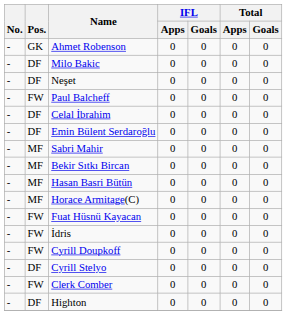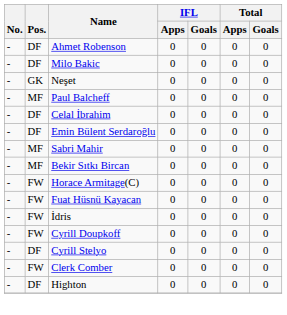 <table class="wikitable" style="text-align:center">
 <tr>
 <th rowspan="2" valign="bottom">No.</th>
 <th rowspan="2" valign="bottom">Pos.</th>
 <th rowspan="2">Name</th>
 <th colspan="2" width="85"><a href='#'>IFL</a></th>
 <th colspan="2" width="85">Total</th>
 </tr>
 <tr>
 <th>Apps</th>
 <th>Goals</th>
 <th>Apps</th>
 <th>Goals</th>
 </tr>
 <tr>
 <td align="left">-</td>
-<td align="left">GK</td>
+<td align="left">DF</td>
 <td align="left"> <a href='#'>Ahmet Robenson</a></td>
 <td>0</td>
 <td>0</td>
 <td>0</td>
 <td>0</td>
 </tr>
 <tr>
 <td align="left">-</td>
 <td align="left">DF</td>
 <td align="left"> <a href='#'>Milo Bakic</a></td>
 <td>0</td>
 <td>0</td>
 <td>0</td>
 <td>0</td>
 </tr>
 <tr>
 <td align="left">-</td>
-<td align="left">DF</td>
+<td align="left">GK</td>
 <td align="left"> Neşet</td>
 <td>0</td>
 <td>0</td>
 <td>0</td>
 <td>0</td>
 </tr>
 <tr>
 <td align="left">-</td>
-<td align="left">FW</td>
+<td align="left">MF</td>
 <td align="left"> <a href='#'>Paul Balcheff</a></td>
 <td>0</td>
 <td>0</td>
 <td>0</td>
 <td>0</td>
 </tr>
 <tr>
 <td align="left">-</td>
 <td align="left">DF</td>
 <td align="left"> <a href='#'>Celal İbrahim</a></td>
 <td>0</td>
 <td>0</td>
 <td>0</td>
 <td>0</td>
 </tr>
 <tr>
 <td align="left">-</td>
 <td align="left">DF</td>
 <td align="left"> <a href='#'>Emin Bülent Serdaroğlu</a></td>
 <td>0</td>
 <td>0</td>
 <td>0</td>
 <td>0</td>
 </tr>
 <tr>
 <td align="left">-</td>
 <td align="left">MF</td>
 <td align="left"> <a href='#'>Sabri Mahir</a></td>
 <td>0</td>
 <td>0</td>
 <td>0</td>
 <td>0</td>
 </tr>
 <tr>
 <td align="left">-</td>
 <td align="left">MF</td>
 <td align="left"> <a href='#'>Bekir Sıtkı Bircan</a></td>
 <td>0</td>
 <td>0</td>
 <td>0</td>
 <td>0</td>
 </tr>
 <tr>
 <td align="left">-</td>
-<td align="left">MF</td>
-<td align="left"> <a href='#'>Hasan Basri Bütün</a></td>
-<td>0</td>
-<td>0</td>
-<td>0</td>
-<td>0</td>
-</tr>
-<tr>
-<td align="left">-</td>
-<td align="left">MF</td>
+<td align="left">FW</td>
 <td align="left"> <a href='#'>Horace Armitage</a>(C)</td>
 <td>0</td>
 <td>0</td>
 <td>0</td>
 <td>0</td>
 </tr>
 <tr>
 <td align="left">-</td>
 <td align="left">FW</td>
 <td align="left"> <a href='#'>Fuat Hüsnü Kayacan</a></td>
 <td>0</td>
 <td>0</td>
 <td>0</td>
 <td>0</td>
 </tr>
 <tr>
 <td align="left">-</td>
 <td align="left">FW</td>
 <td align="left"> İdris</td>
 <td>0</td>
 <td>0</td>
 <td>0</td>
 <td>0</td>
 </tr>
 <tr>
 <td align="left">-</td>
 <td align="left">FW</td>
 <td align="left"> <a href='#'>Cyrill Doupkoff</a></td>
 <td>0</td>
 <td>0</td>
 <td>0</td>
 <td>0</td>
 </tr>
 <tr>
 <td align="left">-</td>
 <td align="left">DF</td>
 <td align="left"> <a href='#'>Cyrill Stelyo</a></td>
 <td>0</td>
 <td>0</td>
 <td>0</td>
 <td>0</td>
 </tr>
 <tr>
 <td align="left">-</td>
 <td align="left">FW</td>
 <td align="left"> <a href='#'>Clerk Comber</a></td>
 <td>0</td>
 <td>0</td>
 <td>0</td>
 <td>0</td>
 </tr>
 <tr>
 <td align="left">-</td>
 <td align="left">DF</td>
 <td align="left"> Highton</td>
 <td>0</td>
 <td>0</td>
 <td>0</td>
 <td>0</td>
 </tr>
 <tr>
 </tr>
 </table>
